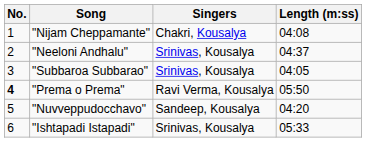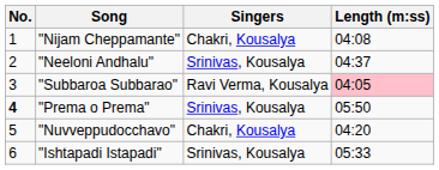 <table class="wikitable" style="font-size:95%;">
 <tr>
 <th>No.</th>
 <th>Song</th>
 <th>Singers</th>
 <th>Length (m:ss)</th>
 </tr>
 <tr>
 <td>1</td>
 <td>"Nijam Cheppamante"</td>
 <td>Chakri, <a href='#'>Kousalya</a></td>
 <td>04:08</td>
 </tr>
 <tr>
 <td>2</td>
 <td>"Neeloni Andhalu"</td>
 <td><a href='#'>Srinivas</a>, Kousalya</td>
 <td>04:37</td>
 </tr>
 <tr>
 <td>3</td>
 <td>"Subbaroa Subbarao"</td>
-<td><a href='#'>Srinivas</a>, Kousalya</td>
-<td>04:05</td>
+<td>Ravi Verma, Kousalya</td>
+<td style="background: pink;">04:05</td>
 </tr>
 <tr>
 <td><strong>4</strong></td>
 <td>"Prema o Prema"</td>
-<td>Ravi Verma, Kousalya</td>
+<td><a href='#'>Srinivas</a>, Kousalya</td>
 <td>05:50</td>
 </tr>
 <tr>
 <td>5</td>
 <td>"Nuvveppudocchavo"</td>
-<td>Sandeep, Kousalya</td>
+<td>Chakri, <a href='#'>Kousalya</a></td>
 <td>04:20</td>
 </tr>
 <tr>
 <td>6</td>
 <td>"Ishtapadi Istapadi"</td>
 <td>Srinivas, Kousalya</td>
 <td>05:33</td>
 </tr>
 </table>
